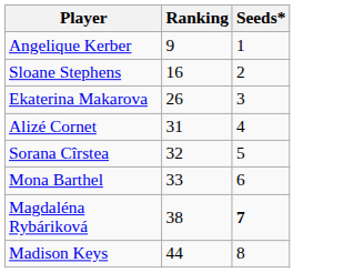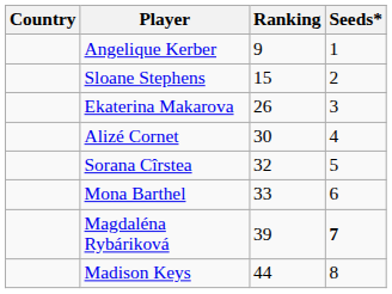 <table class="sortable wikitable">
 <tr>
+<th width="30">Country</th>
 <th width="140">Player</th>
 <th>Ranking</th>
 <th>Seeds*</th>
 </tr>
 <tr>
+<td></td>
 <td><a href='#'>Angelique Kerber</a></td>
 <td>9</td>
 <td>1</td>
 </tr>
 <tr>
+<td></td>
 <td><a href='#'>Sloane Stephens</a></td>
-<td>16</td>
+<td>15</td>
 <td>2</td>
 </tr>
 <tr>
+<td></td>
 <td><a href='#'>Ekaterina Makarova</a></td>
 <td>26</td>
 <td>3</td>
 </tr>
 <tr>
+<td></td>
 <td><a href='#'>Alizé Cornet</a></td>
-<td>31</td>
+<td>30</td>
 <td>4</td>
 </tr>
 <tr>
+<td></td>
 <td><a href='#'>Sorana Cîrstea</a></td>
 <td>32</td>
 <td>5</td>
 </tr>
 <tr>
+<td></td>
 <td><a href='#'>Mona Barthel</a></td>
 <td>33</td>
 <td>6</td>
 </tr>
 <tr>
+<td></td>
 <td><a href='#'>Magdaléna Rybáriková</a></td>
-<td>38</td>
+<td>39</td>
 <td><strong>7</strong></td>
 </tr>
 <tr>
+<td></td>
 <td><a href='#'>Madison Keys</a></td>
 <td>44</td>
 <td>8</td>
 </tr>
 </table>
